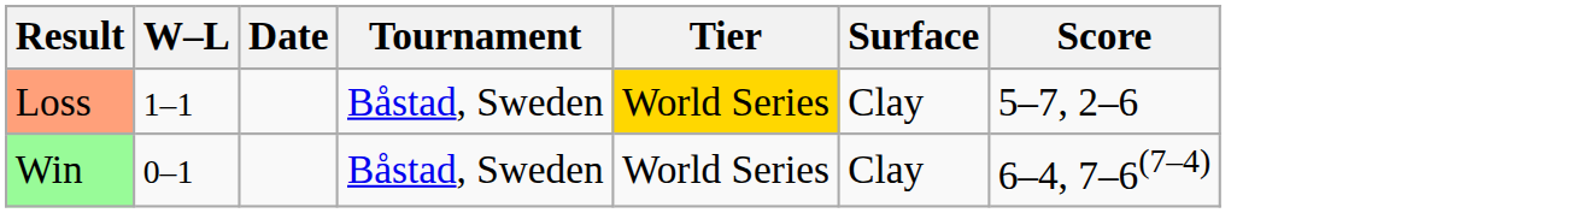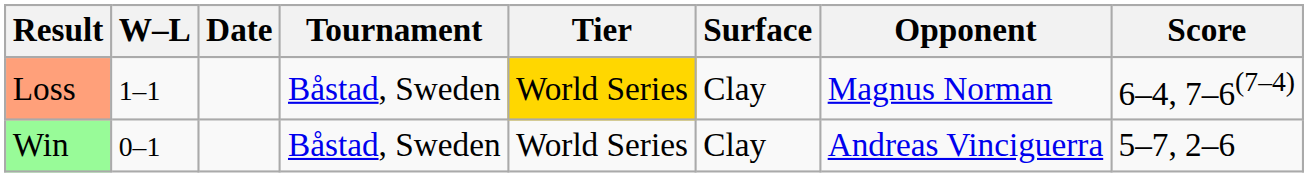 <table class="sortable wikitable">
 <tr>
 <th>Result</th>
 <th class="unsortable">W–L</th>
 <th>Date</th>
 <th>Tournament</th>
 <th>Tier</th>
 <th>Surface</th>
+<th>Opponent</th>
 <th class="unsortable">Score</th>
 </tr>
 <tr>
 <td style="background:#ffa07a;">Loss</td>
 <td><small>1–1</small></td>
 <td><a href='#'></a></td>
 <td><a href='#'>Båstad</a>, Sweden</td>
 <td style="background: gold;">World Series</td>
 <td>Clay</td>
-<td>5–7, 2–6</td>
+<td> <a href='#'>Magnus Norman</a></td>
+<td>6–4, 7–6<sup>(7–4)</sup></td>
 </tr>
 <tr>
 <td style="background:#98fb98;">Win</td>
 <td><small>0–1</small></td>
 <td><a href='#'></a></td>
 <td><a href='#'>Båstad</a>, Sweden</td>
 <td>World Series</td>
 <td>Clay</td>
-<td>6–4, 7–6<sup>(7–4)</sup></td>
+<td> <a href='#'>Andreas Vinciguerra</a></td>
+<td>5–7, 2–6</td>
 </tr>
 </table>
